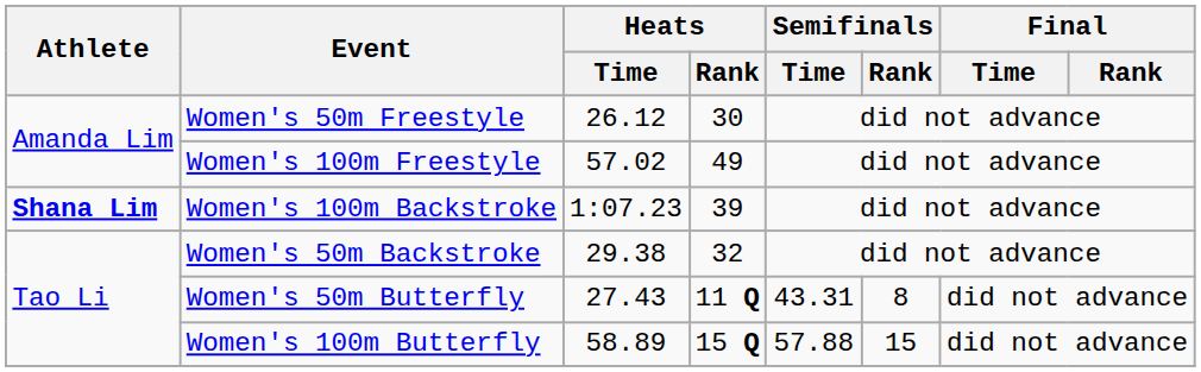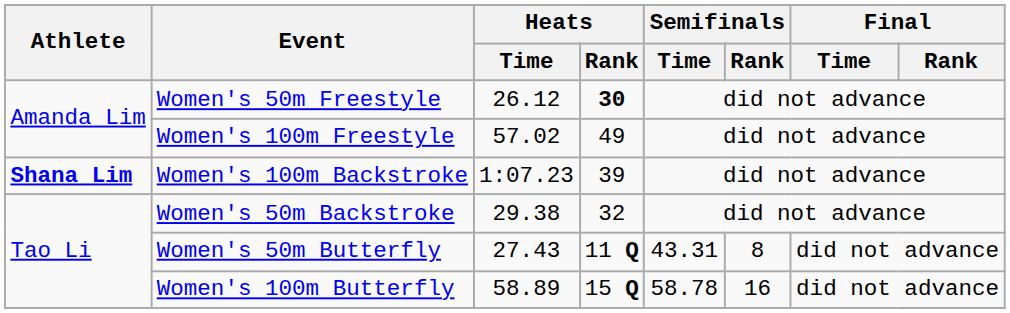 <table class=wikitable style="font-size:90%">
 <tr>
 <th rowspan="2">Athlete</th>
 <th rowspan="2">Event</th>
 <th colspan="2">Heats</th>
 <th colspan="2">Semifinals</th>
 <th colspan="2">Final</th>
 </tr>
 <tr>
 <th>Time</th>
 <th>Rank</th>
 <th>Time</th>
 <th>Rank</th>
 <th>Time</th>
 <th>Rank</th>
 </tr>
 <tr>
 <td rowspan="2"><a href='#'>Amanda Lim</a></td>
 <td><a href='#'>Women's 50m Freestyle</a></td>
 <td align=center>26.12</td>
-<td align=center>30</td>
+<td align=center><strong>30</strong></td>
 <td align=center colspan=4>did not advance</td>
 </tr>
 <tr>
 <td><a href='#'>Women's 100m Freestyle</a></td>
 <td align=center>57.02</td>
 <td align=center>49</td>
 <td align=center colspan=4>did not advance</td>
 </tr>
 <tr>
 <td rowspan="1"><strong><a href='#'>Shana Lim</a></strong></td>
 <td><a href='#'>Women's 100m Backstroke</a></td>
 <td align=center>1:07.23</td>
 <td align=center>39</td>
 <td align=center colspan=4>did not advance</td>
 </tr>
 <tr>
 <td rowspan="3"><a href='#'>Tao Li</a></td>
 <td><a href='#'>Women's 50m Backstroke</a></td>
 <td align=center>29.38</td>
 <td align=center>32</td>
 <td align=center colspan=4>did not advance</td>
 </tr>
 <tr>
 <td><a href='#'>Women's 50m Butterfly</a></td>
 <td align=center>27.43</td>
 <td align=center>11 <strong>Q</strong></td>
 <td align=center>43.31</td>
 <td align=center>8</td>
 <td align=center colspan=2>did not advance</td>
 </tr>
 <tr>
 <td><a href='#'>Women's 100m Butterfly</a></td>
 <td align=center>58.89</td>
 <td align=center>15 <strong>Q</strong></td>
-<td align=center>57.88</td>
-<td align=center>15</td>
+<td align=center>58.78</td>
+<td align=center>16</td>
 <td align=center colspan=2>did not advance</td>
 </tr>
 </table>
